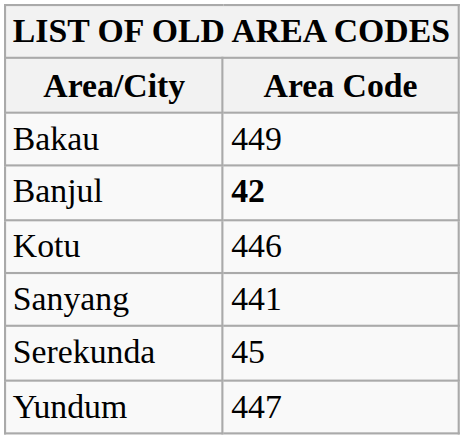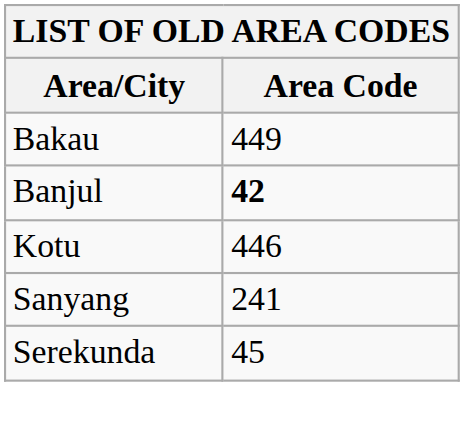 <table class="wikitable" border=1>
 <tr>
 <th colspan="2">LIST OF OLD AREA CODES</th>
 </tr>
 <tr>
 <th>Area/City</th>
 <th>Area Code</th>
 </tr>
 <tr>
 <td>Bakau</td>
 <td>449</td>
 </tr>
 <tr>
 <td>Banjul</td>
 <td><strong>42</strong></td>
 </tr>
 <tr>
 <td>Kotu</td>
 <td>446</td>
 </tr>
 <tr>
 <td>Sanyang</td>
-<td>441</td>
+<td>241</td>
 </tr>
 <tr>
 <td>Serekunda</td>
 <td>45</td>
 </tr>
-<tr>
-<td>Yundum</td>
-<td>447</td>
-</tr>
 </table>
